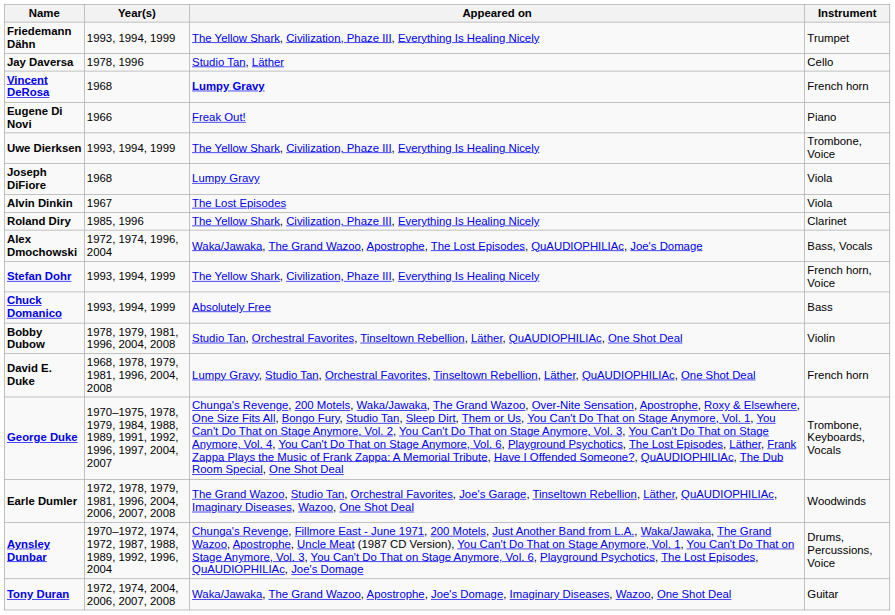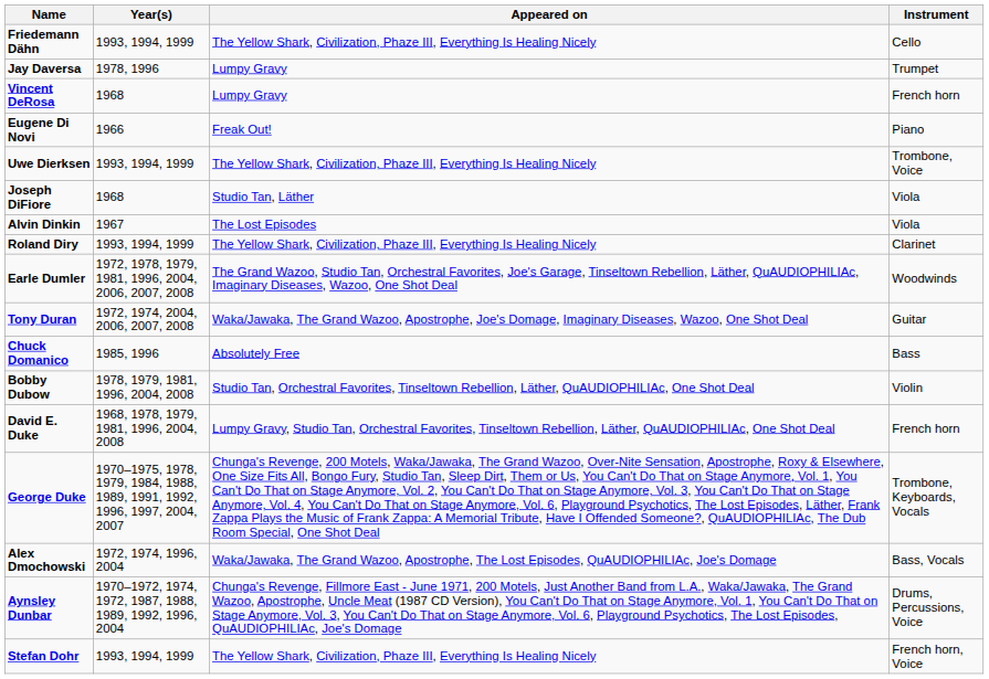 <table class="wikitable">
 <tr>
 <th>Name</th>
 <th>Year(s)</th>
 <th>Appeared on</th>
 <th>Instrument</th>
 </tr>
 <tr>
 <td><strong>Friedemann Dähn</strong></td>
 <td>1993, 1994, 1999</td>
 <td><a href='#'>The Yellow Shark</a>, <a href='#'>Civilization, Phaze III</a>, <a href='#'>Everything Is Healing Nicely</a></td>
-<td>Trumpet</td>
+<td>Cello</td>
 </tr>
 <tr>
 <td><strong>Jay Daversa</strong></td>
 <td>1978, 1996</td>
-<td><a href='#'>Studio Tan</a>, <a href='#'>Läther</a></td>
-<td>Cello</td>
+<td><a href='#'>Lumpy Gravy</a></td>
+<td>Trumpet</td>
 </tr>
 <tr>
 <td><strong><a href='#'>Vincent DeRosa</a></strong></td>
 <td>1968</td>
-<td><strong><a href='#'>Lumpy Gravy</a></strong></td>
+<td><a href='#'>Lumpy Gravy</a></td>
 <td>French horn</td>
 </tr>
 <tr>
 <td><strong>Eugene Di Novi</strong></td>
 <td>1966</td>
 <td><a href='#'>Freak Out!</a></td>
 <td>Piano</td>
 </tr>
 <tr>
 <td><strong>Uwe Dierksen</strong></td>
 <td>1993, 1994, 1999</td>
 <td><a href='#'>The Yellow Shark</a>, <a href='#'>Civilization, Phaze III</a>, <a href='#'>Everything Is Healing Nicely</a></td>
 <td>Trombone, Voice</td>
 </tr>
 <tr>
 <td><strong>Joseph DiFiore</strong></td>
 <td>1968</td>
-<td><a href='#'>Lumpy Gravy</a></td>
+<td><a href='#'>Studio Tan</a>, <a href='#'>Läther</a></td>
 <td>Viola</td>
 </tr>
 <tr>
 <td><strong>Alvin Dinkin</strong></td>
 <td>1967</td>
 <td><a href='#'>The Lost Episodes</a></td>
 <td>Viola</td>
 </tr>
 <tr>
 <td><strong>Roland Diry</strong></td>
-<td>1985, 1996</td>
+<td>1993, 1994, 1999</td>
 <td><a href='#'>The Yellow Shark</a>, <a href='#'>Civilization, Phaze III</a>, <a href='#'>Everything Is Healing Nicely</a></td>
 <td>Clarinet</td>
 </tr>
 <tr>
-<td><strong>Alex Dmochowski</strong></td>
-<td>1972, 1974, 1996, 2004</td>
-<td><a href='#'>Waka/Jawaka</a>, <a href='#'>The Grand Wazoo</a>, <a href='#'>Apostrophe</a>, <a href='#'>The Lost Episodes</a>, <a href='#'>QuAUDIOPHILIAc</a>, <a href='#'>Joe's Domage</a></td>
-<td>Bass, Vocals</td>
+<td><strong>Earle Dumler</strong></td>
+<td>1972, 1978, 1979, 1981, 1996, 2004, 2006, 2007, 2008</td>
+<td><a href='#'>The Grand Wazoo</a>, <a href='#'>Studio Tan</a>, <a href='#'>Orchestral Favorites</a>, <a href='#'>Joe's Garage</a>, <a href='#'>Tinseltown Rebellion</a>, <a href='#'>Läther</a>, <a href='#'>QuAUDIOPHILIAc</a>, <a href='#'>Imaginary Diseases</a>, <a href='#'>Wazoo</a>, <a href='#'>One Shot Deal</a></td>
+<td>Woodwinds</td>
 </tr>
 <tr>
-<td><strong><a href='#'>Stefan Dohr</a></strong></td>
-<td>1993, 1994, 1999</td>
-<td><a href='#'>The Yellow Shark</a>, <a href='#'>Civilization, Phaze III</a>, <a href='#'>Everything Is Healing Nicely</a></td>
-<td>French horn, Voice</td>
+<td><strong><a href='#'>Tony Duran</a></strong></td>
+<td>1972, 1974, 2004, 2006, 2007, 2008</td>
+<td><a href='#'>Waka/Jawaka</a>, <a href='#'>The Grand Wazoo</a>, <a href='#'>Apostrophe</a>, <a href='#'>Joe's Domage</a>, <a href='#'>Imaginary Diseases</a>, <a href='#'>Wazoo</a>, <a href='#'>One Shot Deal</a></td>
+<td>Guitar</td>
 </tr>
 <tr>
 <td><strong><a href='#'>Chuck Domanico</a></strong></td>
-<td>1993, 1994, 1999</td>
+<td>1985, 1996</td>
 <td><a href='#'>Absolutely Free</a></td>
 <td>Bass</td>
 </tr>
 <tr>
 <td><strong>Bobby Dubow</strong></td>
 <td>1978, 1979, 1981, 1996, 2004, 2008</td>
 <td><a href='#'>Studio Tan</a>, <a href='#'>Orchestral Favorites</a>, <a href='#'>Tinseltown Rebellion</a>, <a href='#'>Läther</a>, <a href='#'>QuAUDIOPHILIAc</a>, <a href='#'>One Shot Deal</a></td>
 <td>Violin</td>
 </tr>
 <tr>
 <td><strong>David E. Duke</strong></td>
 <td>1968, 1978, 1979, 1981, 1996, 2004, 2008</td>
 <td><a href='#'>Lumpy Gravy</a>, <a href='#'>Studio Tan</a>, <a href='#'>Orchestral Favorites</a>, <a href='#'>Tinseltown Rebellion</a>, <a href='#'>Läther</a>, <a href='#'>QuAUDIOPHILIAc</a>, <a href='#'>One Shot Deal</a></td>
 <td>French horn</td>
 </tr>
 <tr>
 <td><strong><a href='#'>George Duke</a></strong></td>
 <td>1970–1975, 1978, 1979, 1984, 1988, 1989, 1991, 1992, 1996, 1997, 2004, 2007</td>
 <td><a href='#'>Chunga's Revenge</a>, <a href='#'>200 Motels</a>, <a href='#'>Waka/Jawaka</a>, <a href='#'>The Grand Wazoo</a>, <a href='#'>Over-Nite Sensation</a>, <a href='#'>Apostrophe</a>, <a href='#'>Roxy & Elsewhere</a>, <a href='#'>One Size Fits All</a>, <a href='#'>Bongo Fury</a>, <a href='#'>Studio Tan</a>, <a href='#'>Sleep Dirt</a>, <a href='#'>Them or Us</a>, <a href='#'>You Can't Do That on Stage Anymore, Vol. 1</a>, <a href='#'>You Can't Do That on Stage Anymore, Vol. 2</a>, <a href='#'>You Can't Do That on Stage Anymore, Vol. 3</a>, <a href='#'>You Can't Do That on Stage Anymore, Vol. 4</a>, <a href='#'>You Can't Do That on Stage Anymore, Vol. 6</a>, <a href='#'>Playground Psychotics</a>, <a href='#'>The Lost Episodes</a>, <a href='#'>Läther</a>, <a href='#'>Frank Zappa Plays the Music of Frank Zappa: A Memorial Tribute</a>, <a href='#'>Have I Offended Someone?</a>, <a href='#'>QuAUDIOPHILIAc</a>, <a href='#'>The Dub Room Special</a>, <a href='#'>One Shot Deal</a></td>
 <td>Trombone, Keyboards, Vocals</td>
 </tr>
 <tr>
-<td><strong>Earle Dumler</strong></td>
-<td>1972, 1978, 1979, 1981, 1996, 2004, 2006, 2007, 2008</td>
-<td><a href='#'>The Grand Wazoo</a>, <a href='#'>Studio Tan</a>, <a href='#'>Orchestral Favorites</a>, <a href='#'>Joe's Garage</a>, <a href='#'>Tinseltown Rebellion</a>, <a href='#'>Läther</a>, <a href='#'>QuAUDIOPHILIAc</a>, <a href='#'>Imaginary Diseases</a>, <a href='#'>Wazoo</a>, <a href='#'>One Shot Deal</a></td>
-<td>Woodwinds</td>
+<td><strong>Alex Dmochowski</strong></td>
+<td>1972, 1974, 1996, 2004</td>
+<td><a href='#'>Waka/Jawaka</a>, <a href='#'>The Grand Wazoo</a>, <a href='#'>Apostrophe</a>, <a href='#'>The Lost Episodes</a>, <a href='#'>QuAUDIOPHILIAc</a>, <a href='#'>Joe's Domage</a></td>
+<td>Bass, Vocals</td>
 </tr>
 <tr>
 <td><strong><a href='#'>Aynsley Dunbar</a></strong></td>
 <td>1970–1972, 1974, 1972, 1987, 1988, 1989, 1992, 1996, 2004</td>
 <td><a href='#'>Chunga's Revenge</a>, <a href='#'>Fillmore East - June 1971</a>, <a href='#'>200 Motels</a>, <a href='#'>Just Another Band from L.A.</a>, <a href='#'>Waka/Jawaka</a>, <a href='#'>The Grand Wazoo</a>, <a href='#'>Apostrophe</a>, <a href='#'>Uncle Meat</a> (1987 CD Version), <a href='#'>You Can't Do That on Stage Anymore, Vol. 1</a>, <a href='#'>You Can't Do That on Stage Anymore, Vol. 3</a>, <a href='#'>You Can't Do That on Stage Anymore, Vol. 6</a>, <a href='#'>Playground Psychotics</a>, <a href='#'>The Lost Episodes</a>, <a href='#'>QuAUDIOPHILIAc</a>, <a href='#'>Joe's Domage</a></td>
 <td>Drums, Percussions, Voice</td>
 </tr>
 <tr>
-<td><strong><a href='#'>Tony Duran</a></strong></td>
-<td>1972, 1974, 2004, 2006, 2007, 2008</td>
-<td><a href='#'>Waka/Jawaka</a>, <a href='#'>The Grand Wazoo</a>, <a href='#'>Apostrophe</a>, <a href='#'>Joe's Domage</a>, <a href='#'>Imaginary Diseases</a>, <a href='#'>Wazoo</a>, <a href='#'>One Shot Deal</a></td>
-<td>Guitar</td>
+<td><strong><a href='#'>Stefan Dohr</a></strong></td>
+<td>1993, 1994, 1999</td>
+<td><a href='#'>The Yellow Shark</a>, <a href='#'>Civilization, Phaze III</a>, <a href='#'>Everything Is Healing Nicely</a></td>
+<td>French horn, Voice</td>
 </tr>
 </table>
